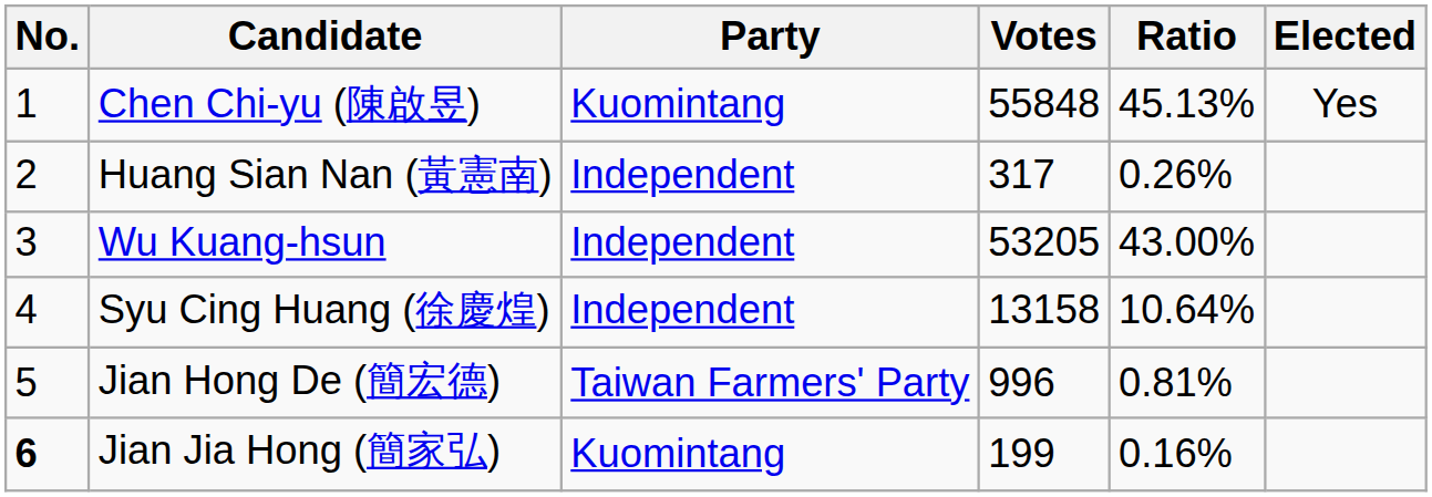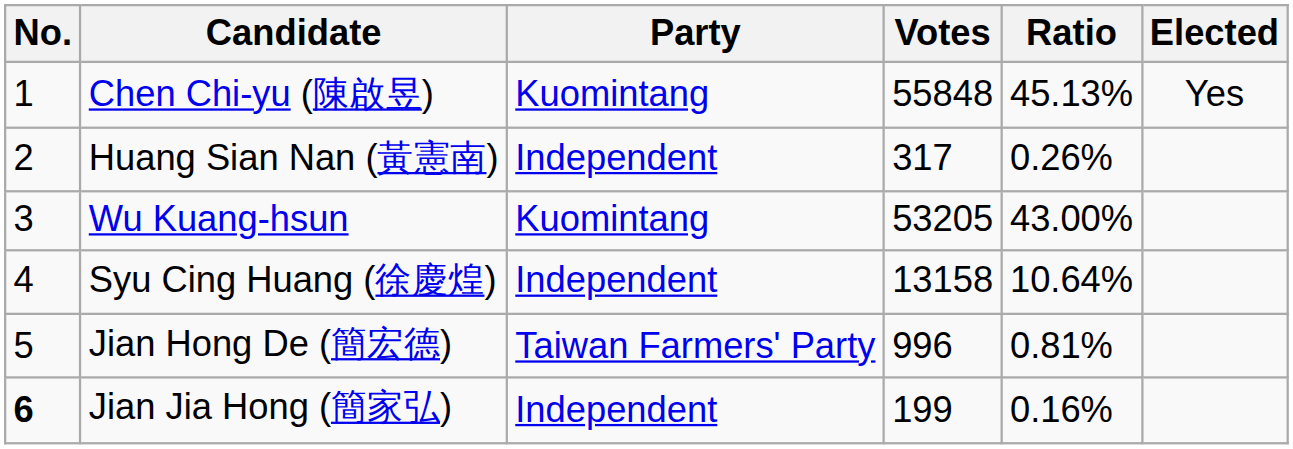 <table class=wikitable>
 <tr>
 <th>No.</th>
 <th>Candidate</th>
 <th>Party</th>
 <th>Votes</th>
 <th>Ratio</th>
 <th>Elected</th>
 </tr>
 <tr>
 <td>1</td>
 <td><a href='#'>Chen Chi-yu</a>  (<a href='#'>陳啟昱</a>)</td>
 <td><a href='#'>Kuomintang</a></td>
 <td>55848</td>
 <td>45.13%</td>
 <td style="text-align:center;">Yes</td>
 </tr>
 <tr>
 <td>2</td>
 <td>Huang Sian Nan  (<a href='#'>黃憲南</a>)</td>
 <td><a href='#'>Independent</a></td>
 <td>317</td>
 <td>0.26%</td>
 <td></td>
 </tr>
 <tr>
 <td>3</td>
 <td><a href='#'>Wu Kuang-hsun</a></td>
-<td><a href='#'>Independent</a></td>
+<td><a href='#'>Kuomintang</a></td>
 <td>53205</td>
 <td>43.00%</td>
 <td></td>
 </tr>
 <tr>
 <td>4</td>
 <td>Syu Cing Huang  (<a href='#'>徐慶煌</a>)</td>
 <td><a href='#'>Independent</a></td>
 <td>13158</td>
 <td>10.64%</td>
 <td></td>
 </tr>
 <tr>
 <td>5</td>
 <td>Jian Hong De  (<a href='#'>簡宏德</a>)</td>
 <td><a href='#'>Taiwan Farmers' Party</a></td>
 <td>996</td>
 <td>0.81%</td>
 <td></td>
 </tr>
 <tr>
 <td><strong>6</strong></td>
 <td>Jian Jia Hong  (<a href='#'>簡家弘</a>)</td>
-<td><a href='#'>Kuomintang</a></td>
+<td><a href='#'>Independent</a></td>
 <td>199</td>
 <td>0.16%</td>
 <td></td>
 </tr>
 </table>
